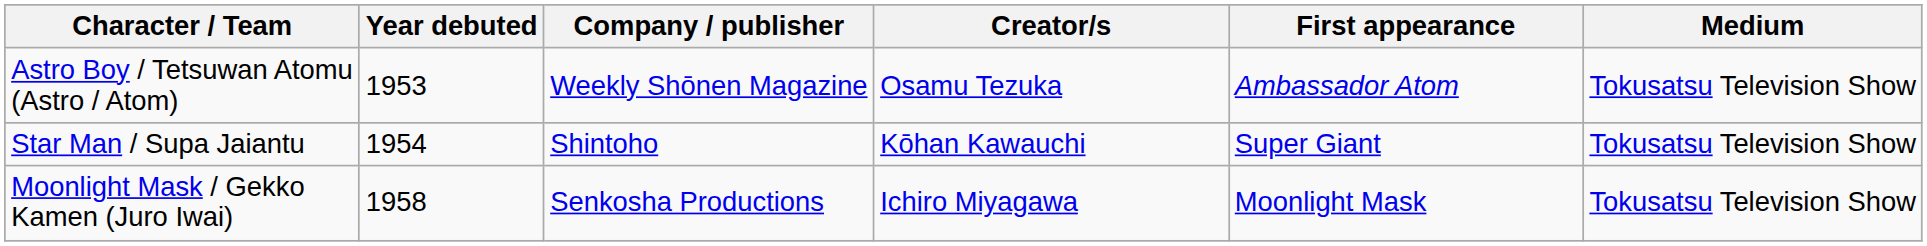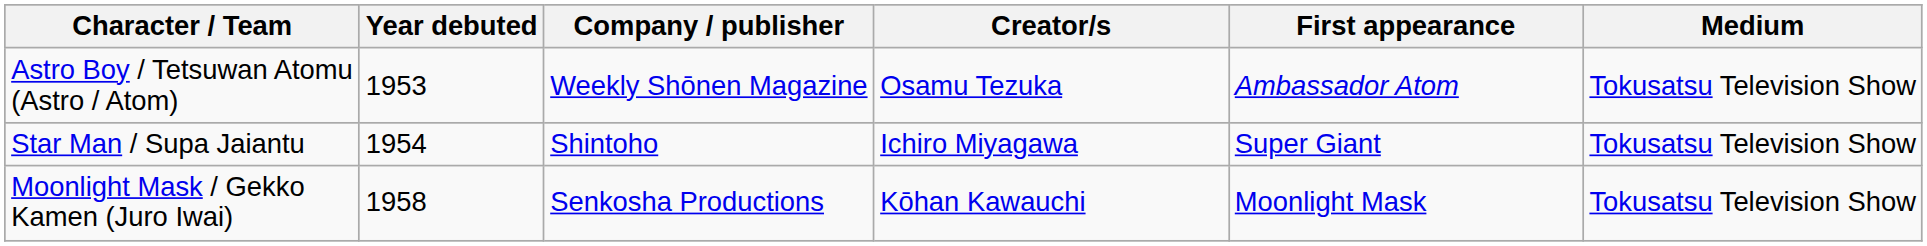 <table class="wikitable sortable">
 <tr>
 <th width=200px>Character / Team</th>
 <th>Year debuted</th>
 <th>Company / publisher</th>
 <th width=200px>Creator/s</th>
 <th width=200px>First appearance</th>
 <th>Medium</th>
 </tr>
 <tr>
 <td><a href='#'>Astro Boy</a> / Tetsuwan Atomu (Astro / Atom)</td>
 <td>1953</td>
 <td><a href='#'>Weekly Shōnen Magazine</a></td>
 <td><a href='#'>Osamu Tezuka</a></td>
 <td><em><a href='#'>Ambassador Atom</a></em></td>
 <td><a href='#'>Tokusatsu</a> Television Show</td>
 </tr>
 <tr>
 <td><a href='#'>Star Man</a> / Supa Jaiantu</td>
 <td>1954</td>
 <td><a href='#'>Shintoho</a></td>
-<td><a href='#'>Kōhan Kawauchi</a></td>
+<td><a href='#'>Ichiro Miyagawa</a></td>
 <td><a href='#'>Super Giant</a><em></td>
 <td><a href='#'>Tokusatsu</a> Television Show</td>
 </tr>
 <tr>
 <td><a href='#'>Moonlight Mask</a> / Gekko Kamen (Juro Iwai)</td>
 <td>1958</td>
 <td><a href='#'>Senkosha Productions</a></td>
-<td><a href='#'>Ichiro Miyagawa</a></td>
+<td><a href='#'>Kōhan Kawauchi</a></td>
 <td></em><a href='#'>Moonlight Mask</a><em></td>
 <td><a href='#'>Tokusatsu</a> Television Show</td>
 </tr>
 </table>
